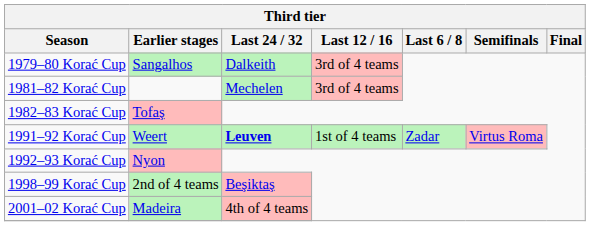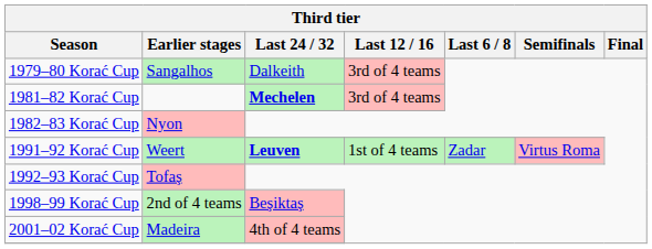 <table class="wikitable" style="font-size:90%">
 <tr>
 <th colspan=7>Third tier</th>
 </tr>
 <tr>
 <th>Season</th>
 <th>Earlier stages</th>
 <th>Last 24 / 32</th>
 <th>Last 12 / 16</th>
 <th>Last 6 / 8</th>
 <th>Semifinals</th>
 <th>Final</th>
 </tr>
 <tr>
 <td><a href='#'>1979–80 Korać Cup</a></td>
 <td bgcolor=#BBF3BB> <a href='#'>Sangalhos</a></td>
 <td bgcolor=#BBF3BB> <a href='#'>Dalkeith</a></td>
 <td bgcolor=#FFBBBB>3rd of 4 teams</td>
 </tr>
 <tr>
 <td><a href='#'>1981–82 Korać Cup</a></td>
 <td></td>
-<td bgcolor=#BBF3BB> <a href='#'>Mechelen</a></td>
+<td bgcolor=#BBF3BB><strong> <a href='#'>Mechelen</a></strong></td>
 <td bgcolor=#FFBBBB>3rd of 4 teams</td>
 </tr>
 <tr>
 <td><a href='#'>1982–83 Korać Cup</a></td>
-<td bgcolor=#FFBBBB> <a href='#'>Tofaş</a></td>
+<td bgcolor=#FFBBBB> <a href='#'>Nyon</a></td>
 </tr>
 <tr>
 <td><a href='#'>1991–92 Korać Cup</a></td>
 <td bgcolor=#BBF3BB> <a href='#'>Weert</a></td>
 <td bgcolor=#BBF3BB><strong> <a href='#'>Leuven</a></strong></td>
 <td bgcolor=#BBF3BB>1st of 4 teams</td>
 <td bgcolor=#BBF3BB> <a href='#'>Zadar</a></td>
 <td bgcolor=#FFBBBB> <a href='#'>Virtus Roma</a></td>
 </tr>
 <tr>
 <td><a href='#'>1992–93 Korać Cup</a></td>
-<td bgcolor=#FFBBBB> <a href='#'>Nyon</a></td>
+<td bgcolor=#FFBBBB> <a href='#'>Tofaş</a></td>
 </tr>
 <tr>
 <td><a href='#'>1998–99 Korać Cup</a></td>
 <td bgcolor=#BBF3BB>2nd of 4 teams</td>
 <td bgcolor=#FFBBBB> <a href='#'>Beşiktaş</a></td>
 </tr>
 <tr>
 <td><a href='#'>2001–02 Korać Cup</a></td>
 <td bgcolor=#BBF3BB> <a href='#'>Madeira</a></td>
 <td bgcolor=#FFBBBB>4th of 4 teams</td>
 </tr>
 <tr>
 </tr>
 </table>
